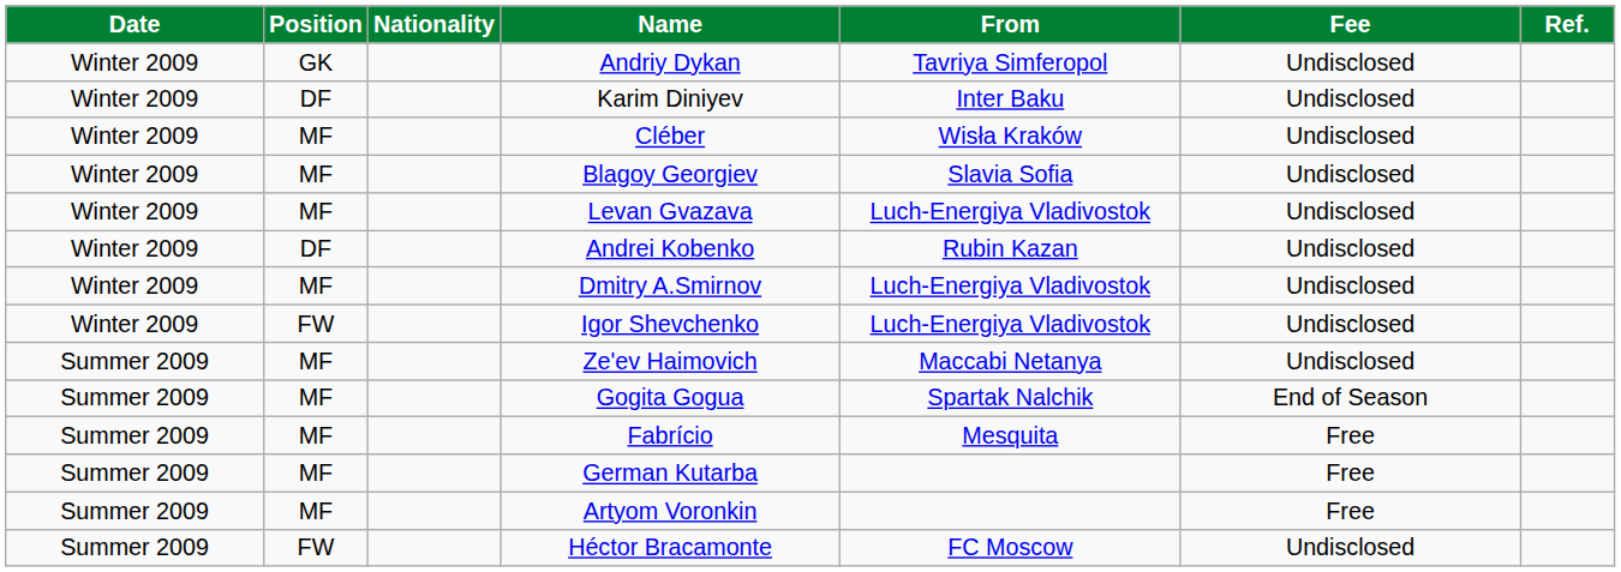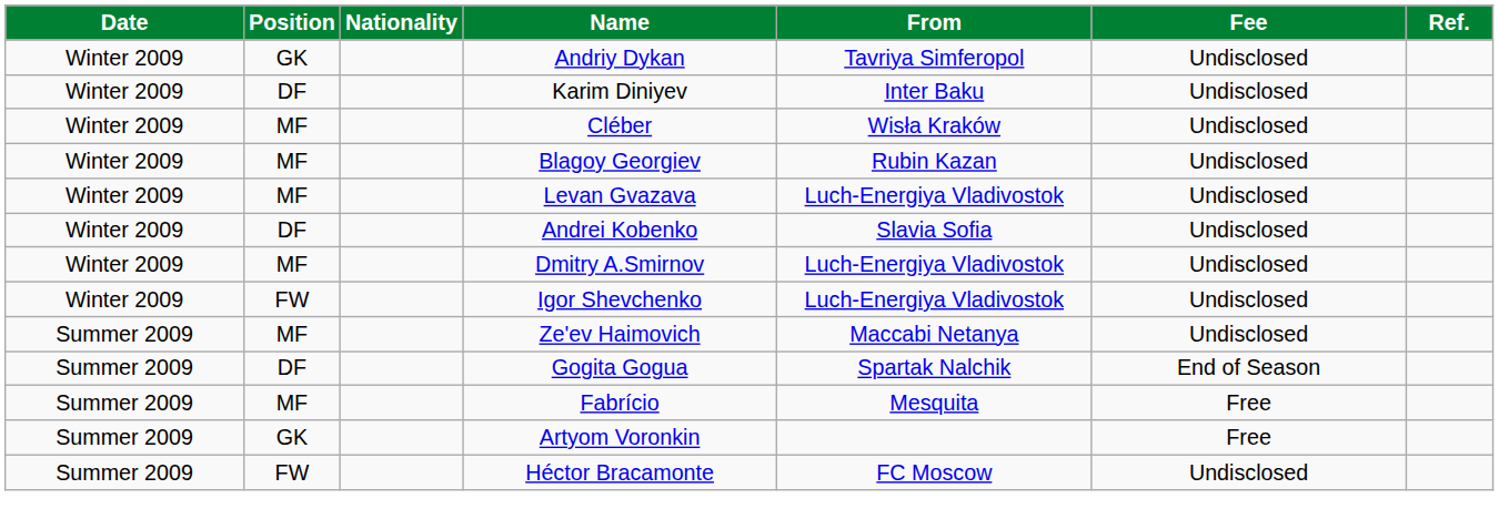 <table class="wikitable"  style="text-align:center; font-size:90%; ">
 <tr>
 <th style="background:#008033; color:white; width:150px;">Date</th>
 <th style="background:#008033; color:white; width:50px;">Position</th>
 <th style="background:#008033; color:white; width:50px;">Nationality</th>
 <th style="background:#008033; color:white; width:200px;">Name</th>
 <th style="background:#008033; color:white; width:200px;">From</th>
 <th style="background:#008033; color:white; width:200px;">Fee</th>
 <th style="background:#008033; color:white; width:50px;">Ref.</th>
 </tr>
 <tr>
 <td>Winter 2009</td>
 <td>GK</td>
 <td></td>
 <td><a href='#'>Andriy Dykan</a></td>
 <td><a href='#'>Tavriya Simferopol</a></td>
 <td>Undisclosed</td>
 <td></td>
 </tr>
 <tr>
 <td>Winter 2009</td>
 <td>DF</td>
 <td></td>
 <td>Karim Diniyev</td>
 <td><a href='#'>Inter Baku</a></td>
 <td>Undisclosed</td>
 <td></td>
 </tr>
 <tr>
 <td>Winter 2009</td>
 <td>MF</td>
 <td></td>
 <td><a href='#'>Cléber</a></td>
 <td><a href='#'>Wisła Kraków</a></td>
 <td>Undisclosed</td>
 <td></td>
 </tr>
 <tr>
 <td>Winter 2009</td>
 <td>MF</td>
 <td></td>
 <td><a href='#'>Blagoy Georgiev</a></td>
-<td><a href='#'>Slavia Sofia</a></td>
+<td><a href='#'>Rubin Kazan</a></td>
 <td>Undisclosed</td>
 <td></td>
 </tr>
 <tr>
 <td>Winter 2009</td>
 <td>MF</td>
 <td></td>
 <td><a href='#'>Levan Gvazava</a></td>
 <td><a href='#'>Luch-Energiya Vladivostok</a></td>
 <td>Undisclosed</td>
 <td></td>
 </tr>
 <tr>
 <td>Winter 2009</td>
 <td>DF</td>
 <td></td>
 <td><a href='#'>Andrei Kobenko</a></td>
-<td><a href='#'>Rubin Kazan</a></td>
+<td><a href='#'>Slavia Sofia</a></td>
 <td>Undisclosed</td>
 <td></td>
 </tr>
 <tr>
 <td>Winter 2009</td>
 <td>MF</td>
 <td></td>
 <td><a href='#'>Dmitry A.Smirnov</a></td>
 <td><a href='#'>Luch-Energiya Vladivostok</a></td>
 <td>Undisclosed</td>
 <td></td>
 </tr>
 <tr>
 <td>Winter 2009</td>
 <td>FW</td>
 <td></td>
 <td><a href='#'>Igor Shevchenko</a></td>
 <td><a href='#'>Luch-Energiya Vladivostok</a></td>
 <td>Undisclosed</td>
 <td></td>
 </tr>
 <tr>
 <td>Summer 2009</td>
 <td>MF</td>
 <td></td>
 <td><a href='#'>Ze'ev Haimovich</a></td>
 <td><a href='#'>Maccabi Netanya</a></td>
 <td>Undisclosed</td>
 <td></td>
 </tr>
 <tr>
 <td>Summer 2009</td>
-<td>MF</td>
+<td>DF</td>
 <td></td>
 <td><a href='#'>Gogita Gogua</a></td>
 <td><a href='#'>Spartak Nalchik</a></td>
 <td>End of Season</td>
 <td></td>
 </tr>
 <tr>
 <td>Summer 2009</td>
 <td>MF</td>
 <td></td>
 <td><a href='#'>Fabrício</a></td>
 <td><a href='#'>Mesquita</a></td>
 <td>Free</td>
 <td></td>
 </tr>
 <tr>
 <td>Summer 2009</td>
-<td>MF</td>
-<td></td>
-<td><a href='#'>German Kutarba</a></td>
-<td></td>
-<td>Free</td>
-<td></td>
-</tr>
-<tr>
-<td>Summer 2009</td>
-<td>MF</td>
+<td>GK</td>
 <td></td>
 <td><a href='#'>Artyom Voronkin</a></td>
 <td></td>
 <td>Free</td>
 <td></td>
 </tr>
 <tr>
 <td>Summer 2009</td>
 <td>FW</td>
 <td></td>
 <td><a href='#'>Héctor Bracamonte</a></td>
 <td><a href='#'>FC Moscow</a></td>
 <td>Undisclosed</td>
 <td></td>
 </tr>
 </table>
